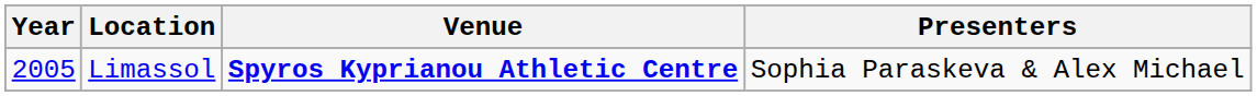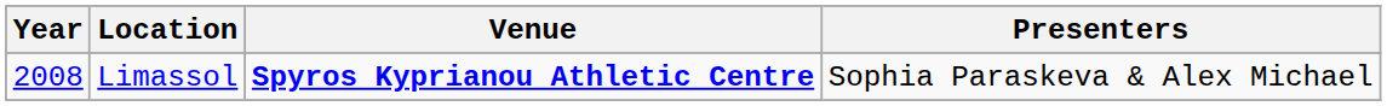 <table class="wikitable">
 <tr>
 <th>Year</th>
 <th>Location</th>
 <th>Venue</th>
 <th>Presenters</th>
 </tr>
 <tr>
-<td><a href='#'>2005</a></td>
+<td><a href='#'>2008</a></td>
 <td><a href='#'>Limassol</a></td>
 <td><strong><a href='#'>Spyros Kyprianou Athletic Centre</a></strong></td>
 <td>Sophia Paraskeva & Alex Michael</td>
 </tr>
 </table>
